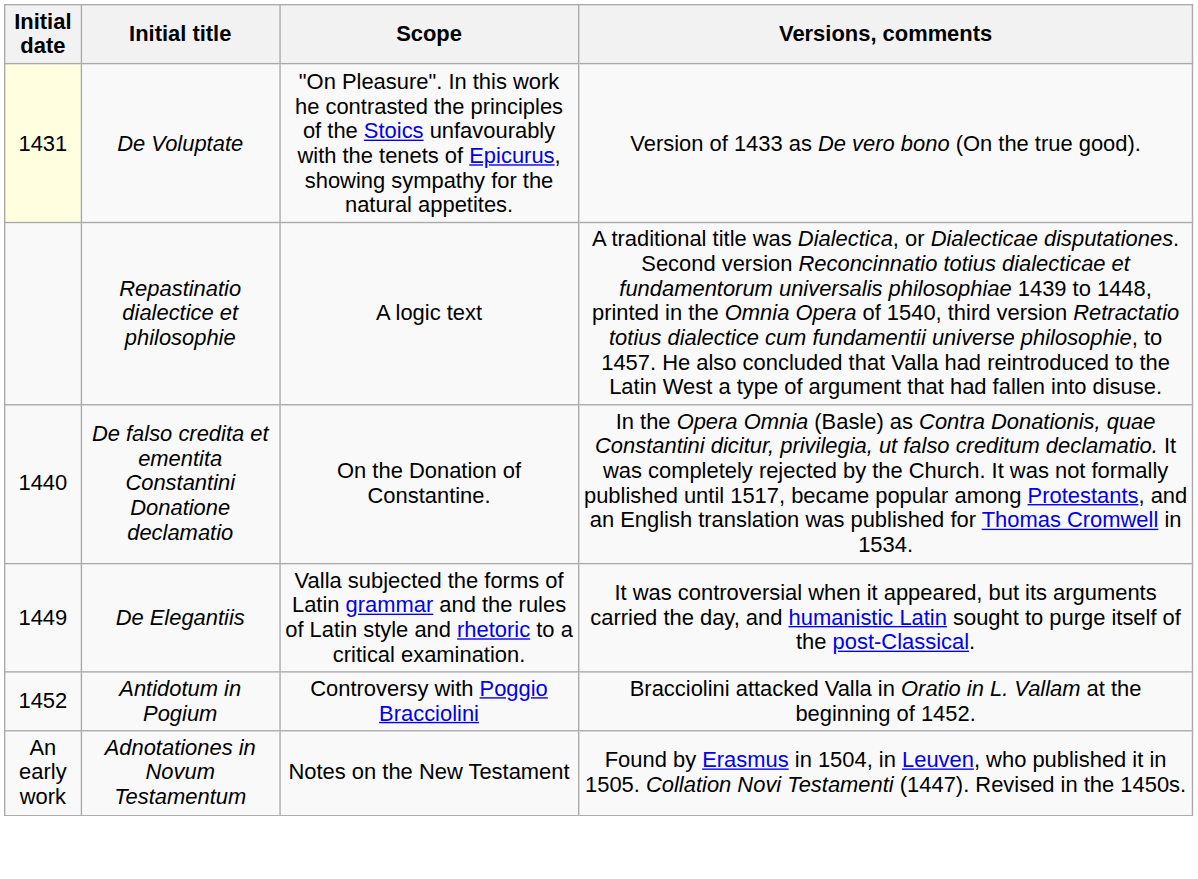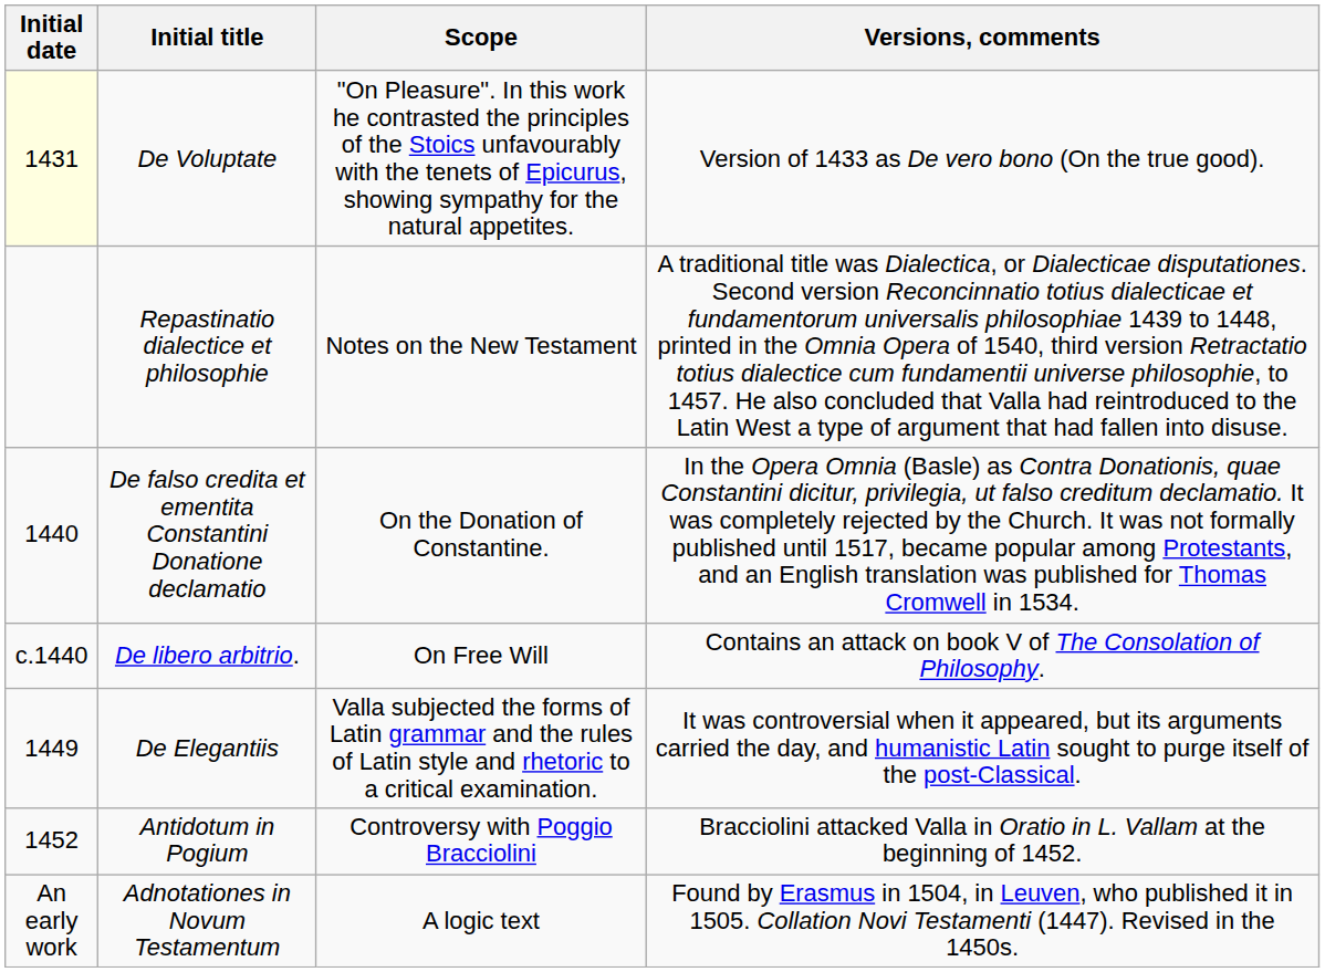 <table class="wikitable" style="text-align:center; border:none;">
 <tr>
 <th>Initial date</th>
 <th>Initial title</th>
 <th>Scope</th>
 <th>Versions, comments</th>
 </tr>
 <tr>
 <td style="background: lightyellow;">1431</td>
 <td><em>De Voluptate</em></td>
 <td>"On Pleasure". In this work he contrasted the principles of the <a href='#'>Stoics</a> unfavourably with the tenets of <a href='#'>Epicurus</a>, showing sympathy for the natural appetites.</td>
 <td>Version of 1433 as <em>De vero bono</em> (On the true good).</td>
 </tr>
 <tr>
 <td></td>
 <td><em>Repastinatio dialectice et philosophie</em></td>
-<td>A logic text</td>
+<td>Notes on the New Testament</td>
 <td>A traditional title was <em>Dialectica</em>, or <em>Dialecticae disputationes</em>. Second version <em>Reconcinnatio totius dialecticae et fundamentorum universalis philosophiae</em> 1439 to 1448, printed in the <em>Omnia Opera</em> of 1540, third version <em>Retractatio totius dialectice cum fundamentii universe philosophie</em>, to 1457. He also concluded that Valla had reintroduced to the Latin West a type of argument that had fallen into disuse.</td>
 </tr>
 <tr>
 <td>1440</td>
 <td><em>De falso credita et ementita Constantini Donatione declamatio</em></td>
 <td>On the Donation of Constantine.</td>
 <td>In the <em>Opera Omnia</em> (Basle) as <em>Contra Donationis, quae Constantini dicitur, privilegia, ut falso creditum declamatio.</em> It was completely rejected by the Church. It was not formally published until 1517, became popular among <a href='#'>Protestants</a>, and an English translation was published for <a href='#'>Thomas Cromwell</a> in 1534.</td>
+</tr>
+<tr>
+<td>c.1440</td>
+<td><em><a href='#'>De libero arbitrio</a></em>.</td>
+<td>On Free Will</td>
+<td>Contains an attack on book V of <em><a href='#'>The Consolation of Philosophy</a></em>.</td>
 </tr>
 <tr>
 <td>1449</td>
 <td><em>De Elegantiis</em></td>
 <td>Valla subjected the forms of Latin <a href='#'>grammar</a> and the rules of Latin style and <a href='#'>rhetoric</a> to a critical examination.</td>
 <td>It was controversial when it appeared, but its arguments carried the day, and <a href='#'>humanistic Latin</a> sought to purge itself of the <a href='#'>post-Classical</a>.</td>
 </tr>
 <tr>
 <td>1452</td>
 <td><em>Antidotum in Pogium</em></td>
 <td>Controversy with <a href='#'>Poggio Bracciolini</a></td>
 <td>Bracciolini attacked Valla in <em>Oratio in L. Vallam</em> at the beginning of 1452.</td>
 </tr>
 <tr>
 <td>An early work</td>
 <td><em>Adnotationes in Novum Testamentum</em></td>
-<td>Notes on the New Testament</td>
+<td>A logic text</td>
 <td>Found by <a href='#'>Erasmus</a> in 1504, in <a href='#'>Leuven</a>, who published it in 1505. <em>Collation Novi Testamenti</em> (1447). Revised in the 1450s.</td>
 </tr>
 </table>
